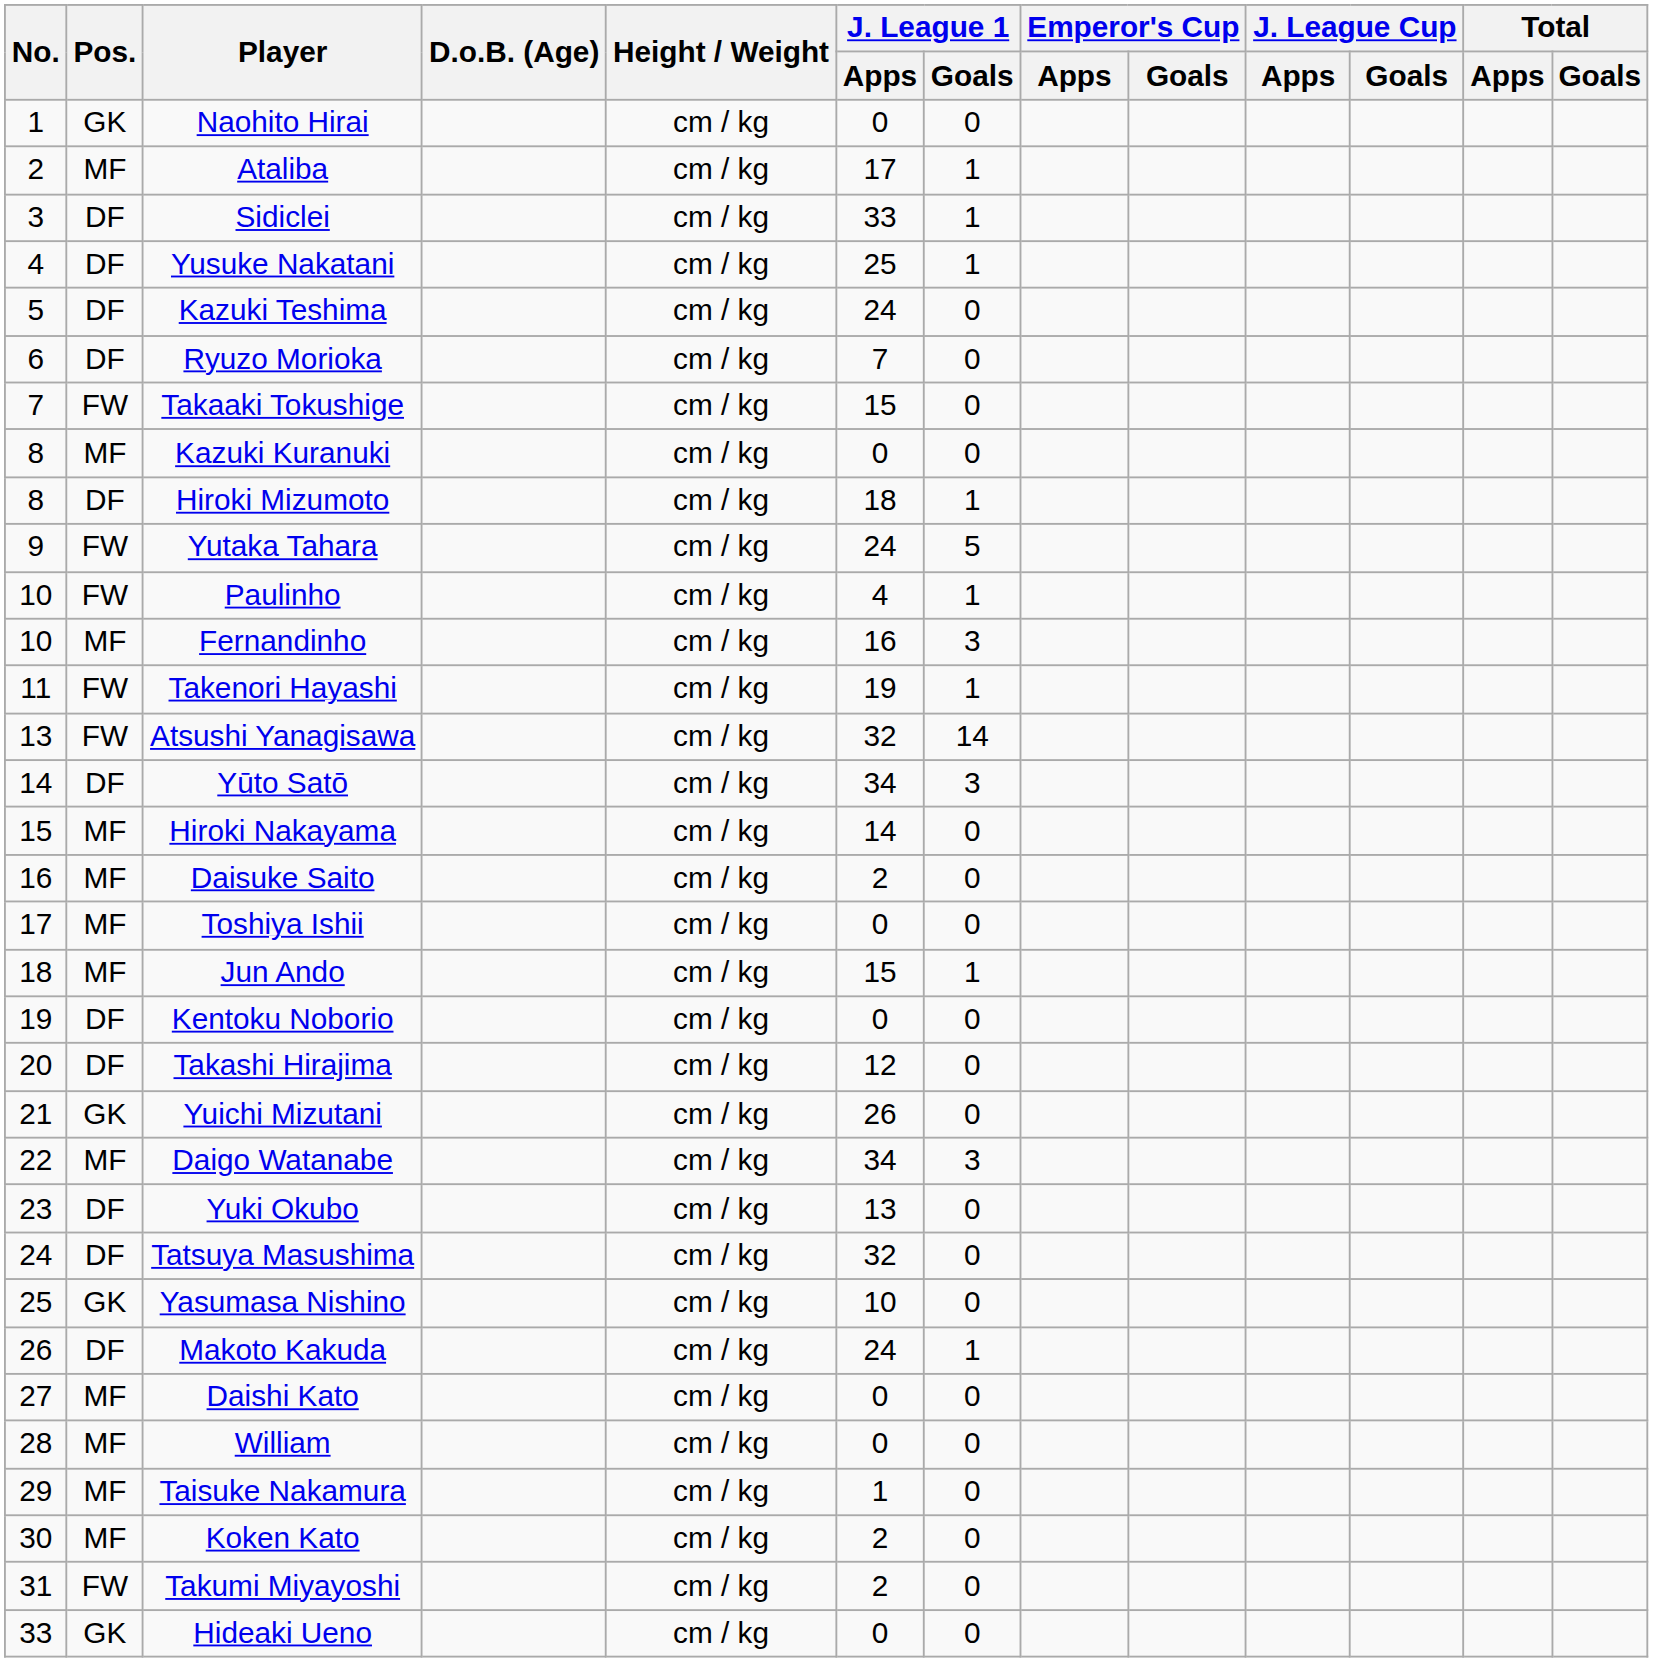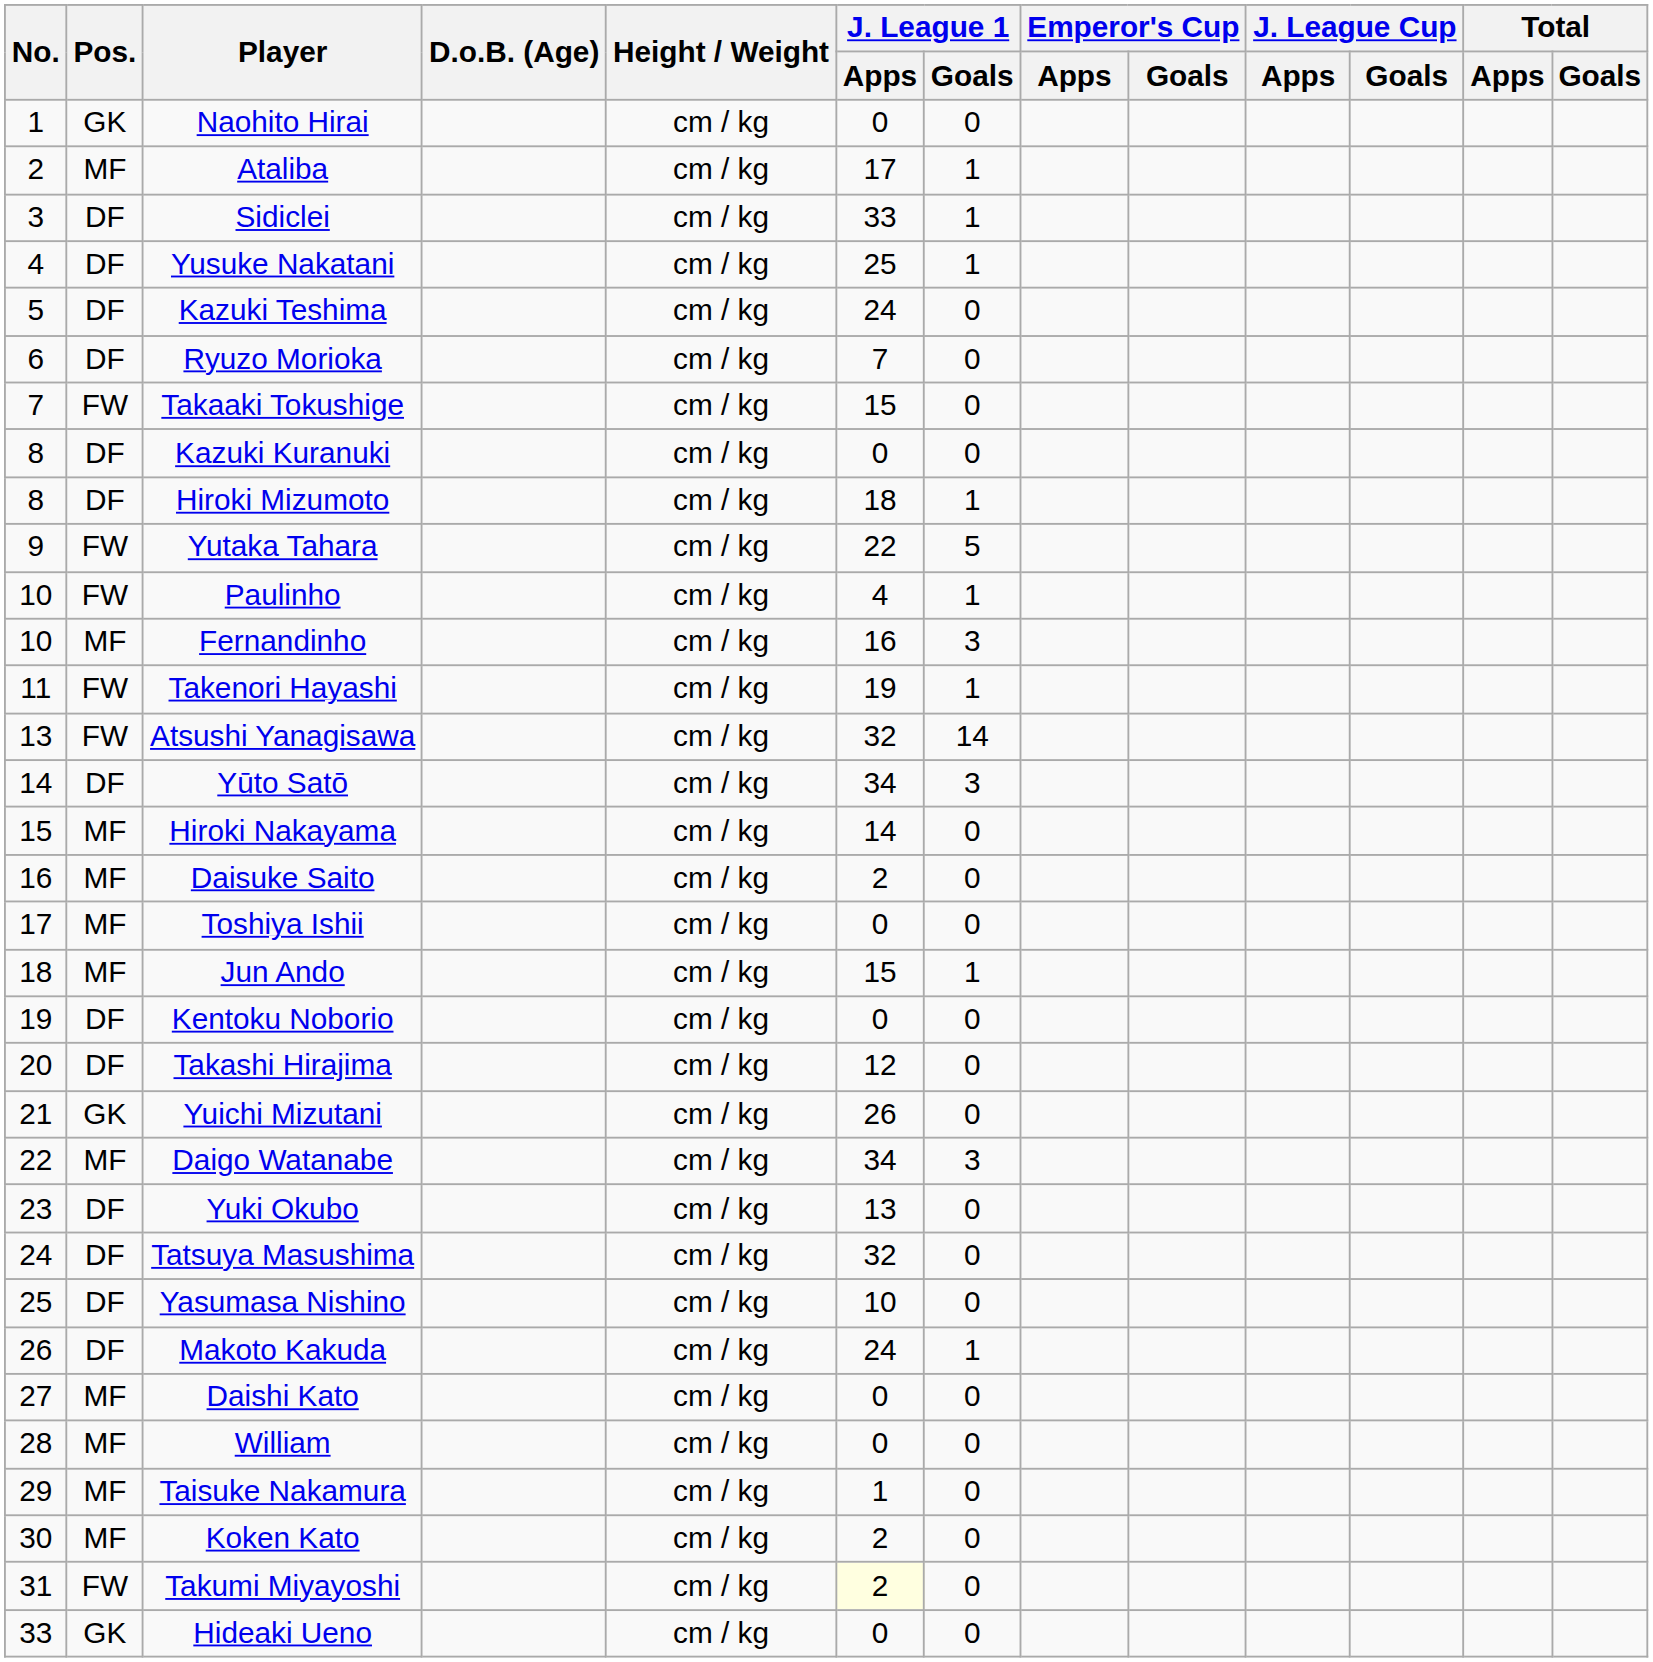 <table class="wikitable" style="text-align:center;">
 <tr>
 <th rowspan="2">No.</th>
 <th rowspan="2">Pos.</th>
 <th rowspan="2">Player</th>
 <th rowspan="2">D.o.B. (Age)</th>
 <th rowspan="2">Height / Weight</th>
 <th colspan="2"><a href='#'>J. League 1</a></th>
 <th colspan="2"><a href='#'>Emperor's Cup</a></th>
 <th colspan="2"><a href='#'>J. League Cup</a></th>
 <th colspan="2">Total</th>
 </tr>
 <tr>
 <th>Apps</th>
 <th>Goals</th>
 <th>Apps</th>
 <th>Goals</th>
 <th>Apps</th>
 <th>Goals</th>
 <th>Apps</th>
 <th>Goals</th>
 </tr>
 <tr>
 <td>1</td>
 <td>GK</td>
 <td><a href='#'>Naohito Hirai</a></td>
 <td></td>
 <td>cm / kg</td>
 <td>0</td>
 <td>0</td>
 <td></td>
 <td></td>
 <td></td>
 <td></td>
 <td></td>
 <td></td>
 </tr>
 <tr>
 <td>2</td>
 <td>MF</td>
 <td><a href='#'>Ataliba</a></td>
 <td></td>
 <td>cm / kg</td>
 <td>17</td>
 <td>1</td>
 <td></td>
 <td></td>
 <td></td>
 <td></td>
 <td></td>
 <td></td>
 </tr>
 <tr>
 <td>3</td>
 <td>DF</td>
 <td><a href='#'>Sidiclei</a></td>
 <td></td>
 <td>cm / kg</td>
 <td>33</td>
 <td>1</td>
 <td></td>
 <td></td>
 <td></td>
 <td></td>
 <td></td>
 <td></td>
 </tr>
 <tr>
 <td>4</td>
 <td>DF</td>
 <td><a href='#'>Yusuke Nakatani</a></td>
 <td></td>
 <td>cm / kg</td>
 <td>25</td>
 <td>1</td>
 <td></td>
 <td></td>
 <td></td>
 <td></td>
 <td></td>
 <td></td>
 </tr>
 <tr>
 <td>5</td>
 <td>DF</td>
 <td><a href='#'>Kazuki Teshima</a></td>
 <td></td>
 <td>cm / kg</td>
 <td>24</td>
 <td>0</td>
 <td></td>
 <td></td>
 <td></td>
 <td></td>
 <td></td>
 <td></td>
 </tr>
 <tr>
 <td>6</td>
 <td>DF</td>
 <td><a href='#'>Ryuzo Morioka</a></td>
 <td></td>
 <td>cm / kg</td>
 <td>7</td>
 <td>0</td>
 <td></td>
 <td></td>
 <td></td>
 <td></td>
 <td></td>
 <td></td>
 </tr>
 <tr>
 <td>7</td>
 <td>FW</td>
 <td><a href='#'>Takaaki Tokushige</a></td>
 <td></td>
 <td>cm / kg</td>
 <td>15</td>
 <td>0</td>
 <td></td>
 <td></td>
 <td></td>
 <td></td>
 <td></td>
 <td></td>
 </tr>
 <tr>
 <td>8</td>
-<td>MF</td>
+<td>DF</td>
 <td><a href='#'>Kazuki Kuranuki</a></td>
 <td></td>
 <td>cm / kg</td>
 <td>0</td>
 <td>0</td>
 <td></td>
 <td></td>
 <td></td>
 <td></td>
 <td></td>
 <td></td>
 </tr>
 <tr>
 <td>8</td>
 <td>DF</td>
 <td><a href='#'>Hiroki Mizumoto</a></td>
 <td></td>
 <td>cm / kg</td>
 <td>18</td>
 <td>1</td>
 <td></td>
 <td></td>
 <td></td>
 <td></td>
 <td></td>
 <td></td>
 </tr>
 <tr>
 <td>9</td>
 <td>FW</td>
 <td><a href='#'>Yutaka Tahara</a></td>
 <td></td>
 <td>cm / kg</td>
-<td>24</td>
+<td>22</td>
 <td>5</td>
 <td></td>
 <td></td>
 <td></td>
 <td></td>
 <td></td>
 <td></td>
 </tr>
 <tr>
 <td>10</td>
 <td>FW</td>
 <td><a href='#'>Paulinho</a></td>
 <td></td>
 <td>cm / kg</td>
 <td>4</td>
 <td>1</td>
 <td></td>
 <td></td>
 <td></td>
 <td></td>
 <td></td>
 <td></td>
 </tr>
 <tr>
 <td>10</td>
 <td>MF</td>
 <td><a href='#'>Fernandinho</a></td>
 <td></td>
 <td>cm / kg</td>
 <td>16</td>
 <td>3</td>
 <td></td>
 <td></td>
 <td></td>
 <td></td>
 <td></td>
 <td></td>
 </tr>
 <tr>
 <td>11</td>
 <td>FW</td>
 <td><a href='#'>Takenori Hayashi</a></td>
 <td></td>
 <td>cm / kg</td>
 <td>19</td>
 <td>1</td>
 <td></td>
 <td></td>
 <td></td>
 <td></td>
 <td></td>
 <td></td>
 </tr>
 <tr>
 <td>13</td>
 <td>FW</td>
 <td><a href='#'>Atsushi Yanagisawa</a></td>
 <td></td>
 <td>cm / kg</td>
 <td>32</td>
 <td>14</td>
 <td></td>
 <td></td>
 <td></td>
 <td></td>
 <td></td>
 <td></td>
 </tr>
 <tr>
 <td>14</td>
 <td>DF</td>
 <td><a href='#'>Yūto Satō</a></td>
 <td></td>
 <td>cm / kg</td>
 <td>34</td>
 <td>3</td>
 <td></td>
 <td></td>
 <td></td>
 <td></td>
 <td></td>
 <td></td>
 </tr>
 <tr>
 <td>15</td>
 <td>MF</td>
 <td><a href='#'>Hiroki Nakayama</a></td>
 <td></td>
 <td>cm / kg</td>
 <td>14</td>
 <td>0</td>
 <td></td>
 <td></td>
 <td></td>
 <td></td>
 <td></td>
 <td></td>
 </tr>
 <tr>
 <td>16</td>
 <td>MF</td>
 <td><a href='#'>Daisuke Saito</a></td>
 <td></td>
 <td>cm / kg</td>
 <td>2</td>
 <td>0</td>
 <td></td>
 <td></td>
 <td></td>
 <td></td>
 <td></td>
 <td></td>
 </tr>
 <tr>
 <td>17</td>
 <td>MF</td>
 <td><a href='#'>Toshiya Ishii</a></td>
 <td></td>
 <td>cm / kg</td>
 <td>0</td>
 <td>0</td>
 <td></td>
 <td></td>
 <td></td>
 <td></td>
 <td></td>
 <td></td>
 </tr>
 <tr>
 <td>18</td>
 <td>MF</td>
 <td><a href='#'>Jun Ando</a></td>
 <td></td>
 <td>cm / kg</td>
 <td>15</td>
 <td>1</td>
 <td></td>
 <td></td>
 <td></td>
 <td></td>
 <td></td>
 <td></td>
 </tr>
 <tr>
 <td>19</td>
 <td>DF</td>
 <td><a href='#'>Kentoku Noborio</a></td>
 <td></td>
 <td>cm / kg</td>
 <td>0</td>
 <td>0</td>
 <td></td>
 <td></td>
 <td></td>
 <td></td>
 <td></td>
 <td></td>
 </tr>
 <tr>
 <td>20</td>
 <td>DF</td>
 <td><a href='#'>Takashi Hirajima</a></td>
 <td></td>
 <td>cm / kg</td>
 <td>12</td>
 <td>0</td>
 <td></td>
 <td></td>
 <td></td>
 <td></td>
 <td></td>
 <td></td>
 </tr>
 <tr>
 <td>21</td>
 <td>GK</td>
 <td><a href='#'>Yuichi Mizutani</a></td>
 <td></td>
 <td>cm / kg</td>
 <td>26</td>
 <td>0</td>
 <td></td>
 <td></td>
 <td></td>
 <td></td>
 <td></td>
 <td></td>
 </tr>
 <tr>
 <td>22</td>
 <td>MF</td>
 <td><a href='#'>Daigo Watanabe</a></td>
 <td></td>
 <td>cm / kg</td>
 <td>34</td>
 <td>3</td>
 <td></td>
 <td></td>
 <td></td>
 <td></td>
 <td></td>
 <td></td>
 </tr>
 <tr>
 <td>23</td>
 <td>DF</td>
 <td><a href='#'>Yuki Okubo</a></td>
 <td></td>
 <td>cm / kg</td>
 <td>13</td>
 <td>0</td>
 <td></td>
 <td></td>
 <td></td>
 <td></td>
 <td></td>
 <td></td>
 </tr>
 <tr>
 <td>24</td>
 <td>DF</td>
 <td><a href='#'>Tatsuya Masushima</a></td>
 <td></td>
 <td>cm / kg</td>
 <td>32</td>
 <td>0</td>
 <td></td>
 <td></td>
 <td></td>
 <td></td>
 <td></td>
 <td></td>
 </tr>
 <tr>
 <td>25</td>
-<td>GK</td>
+<td>DF</td>
 <td><a href='#'>Yasumasa Nishino</a></td>
 <td></td>
 <td>cm / kg</td>
 <td>10</td>
 <td>0</td>
 <td></td>
 <td></td>
 <td></td>
 <td></td>
 <td></td>
 <td></td>
 </tr>
 <tr>
 <td>26</td>
 <td>DF</td>
 <td><a href='#'>Makoto Kakuda</a></td>
 <td></td>
 <td>cm / kg</td>
 <td>24</td>
 <td>1</td>
 <td></td>
 <td></td>
 <td></td>
 <td></td>
 <td></td>
 <td></td>
 </tr>
 <tr>
 <td>27</td>
 <td>MF</td>
 <td><a href='#'>Daishi Kato</a></td>
 <td></td>
 <td>cm / kg</td>
 <td>0</td>
 <td>0</td>
 <td></td>
 <td></td>
 <td></td>
 <td></td>
 <td></td>
 <td></td>
 </tr>
 <tr>
 <td>28</td>
 <td>MF</td>
 <td><a href='#'>William</a></td>
 <td></td>
 <td>cm / kg</td>
 <td>0</td>
 <td>0</td>
 <td></td>
 <td></td>
 <td></td>
 <td></td>
 <td></td>
 <td></td>
 </tr>
 <tr>
 <td>29</td>
 <td>MF</td>
 <td><a href='#'>Taisuke Nakamura</a></td>
 <td></td>
 <td>cm / kg</td>
 <td>1</td>
 <td>0</td>
 <td></td>
 <td></td>
 <td></td>
 <td></td>
 <td></td>
 <td></td>
 </tr>
 <tr>
 <td>30</td>
 <td>MF</td>
 <td><a href='#'>Koken Kato</a></td>
 <td></td>
 <td>cm / kg</td>
 <td>2</td>
 <td>0</td>
 <td></td>
 <td></td>
 <td></td>
 <td></td>
 <td></td>
 <td></td>
 </tr>
 <tr>
 <td>31</td>
 <td>FW</td>
 <td><a href='#'>Takumi Miyayoshi</a></td>
 <td></td>
 <td>cm / kg</td>
-<td>2</td>
+<td style="background: lightyellow;">2</td>
 <td>0</td>
 <td></td>
 <td></td>
 <td></td>
 <td></td>
 <td></td>
 <td></td>
 </tr>
 <tr>
 <td>33</td>
 <td>GK</td>
 <td><a href='#'>Hideaki Ueno</a></td>
 <td></td>
 <td>cm / kg</td>
 <td>0</td>
 <td>0</td>
 <td></td>
 <td></td>
 <td></td>
 <td></td>
 <td></td>
 <td></td>
 </tr>
 </table>
